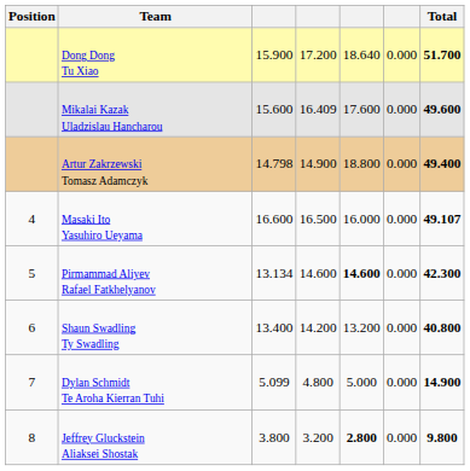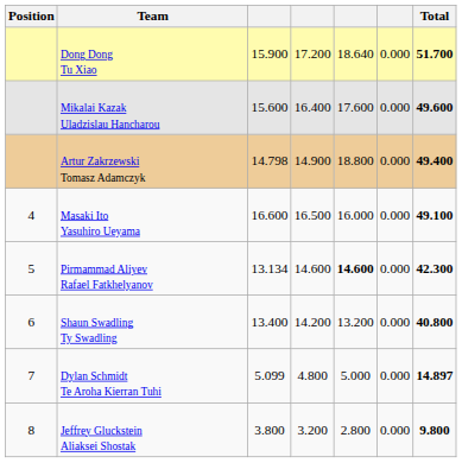 <table class="wikitable sortable" style="text-align:center; font-size:95%">
 <tr>
 <th scope=col>Position</th>
 <th scope="col" style="width:210px;">Team</th>
 <th scope=col></th>
 <th scope=col></th>
 <th scope=col></th>
 <th scope=col></th>
 <th scope=col;>Total</th>
 </tr>
 <tr style="background:#fffcaf;">
 <td rowspan=1></td>
 <td style="text-align:left;"><br><small><a href='#'>Dong Dong</a><br><a href='#'>Tu Xiao</a></small></td>
 <td>15.900</td>
 <td>17.200</td>
 <td>18.640</td>
 <td>0.000</td>
 <td><strong>51.700</strong></td>
 </tr>
 <tr style="background:#e5e5e5;">
 <td rowspan=1></td>
 <td style="text-align:left;"><br><small><a href='#'>Mikalai Kazak</a><br><a href='#'>Uladzislau Hancharou</a></small></td>
 <td>15.600</td>
-<td>16.409</td>
+<td>16.400</td>
 <td>17.600</td>
 <td>0.000</td>
 <td><strong>49.600</strong></td>
 </tr>
 <tr style="background:#ec9;">
 <td rowspan=1></td>
 <td style="text-align:left;"><br><small><a href='#'>Artur Zakrzewski</a><br>Tomasz Adamczyk</small></td>
 <td>14.798</td>
 <td>14.900</td>
 <td>18.800</td>
 <td>0.000</td>
 <td><strong>49.400</strong></td>
 </tr>
 <tr>
 <td scope=row style="text-align:center">4</td>
 <td style="text-align:left;"><br><small><a href='#'>Masaki Ito</a><br><a href='#'>Yasuhiro Ueyama</a></small></td>
 <td>16.600</td>
 <td>16.500</td>
 <td>16.000</td>
 <td>0.000</td>
-<td><strong>49.107</strong></td>
+<td><strong>49.100</strong></td>
 </tr>
 <tr>
 <td scope=row style="text-align:center">5</td>
 <td style="text-align:left;"><br><small><a href='#'>Pirmammad Aliyev</a><br><a href='#'>Rafael Fatkhelyanov</a></small></td>
 <td>13.134</td>
 <td>14.600</td>
 <td><strong>14.600</strong></td>
 <td>0.000</td>
 <td><strong>42.300</strong></td>
 </tr>
 <tr>
 <td scope=row style="text-align:center">6</td>
 <td style="text-align:left;"><br><small><a href='#'>Shaun Swadling</a><br><a href='#'>Ty Swadling</a></small></td>
 <td>13.400</td>
 <td>14.200</td>
 <td>13.200</td>
 <td>0.000</td>
 <td><strong>40.800</strong></td>
 </tr>
 <tr>
 <td scope=row style="text-align:center">7</td>
 <td style="text-align:left;"><br><small><a href='#'>Dylan Schmidt</a><br><a href='#'>Te Aroha Kierran Tuhi</a></small></td>
 <td>5.099</td>
 <td>4.800</td>
 <td>5.000</td>
 <td>0.000</td>
-<td><strong>14.900</strong></td>
+<td><strong>14.897</strong></td>
 </tr>
 <tr>
 <td scope=row style="text-align:center">8</td>
 <td style="text-align:left;"><br><small><a href='#'>Jeffrey Gluckstein</a><br><a href='#'>Aliaksei Shostak</a></small></td>
 <td>3.800</td>
 <td>3.200</td>
-<td><strong>2.800</strong></td>
+<td>2.800</td>
 <td>0.000</td>
 <td><strong>9.800</strong></td>
 </tr>
 </table>
